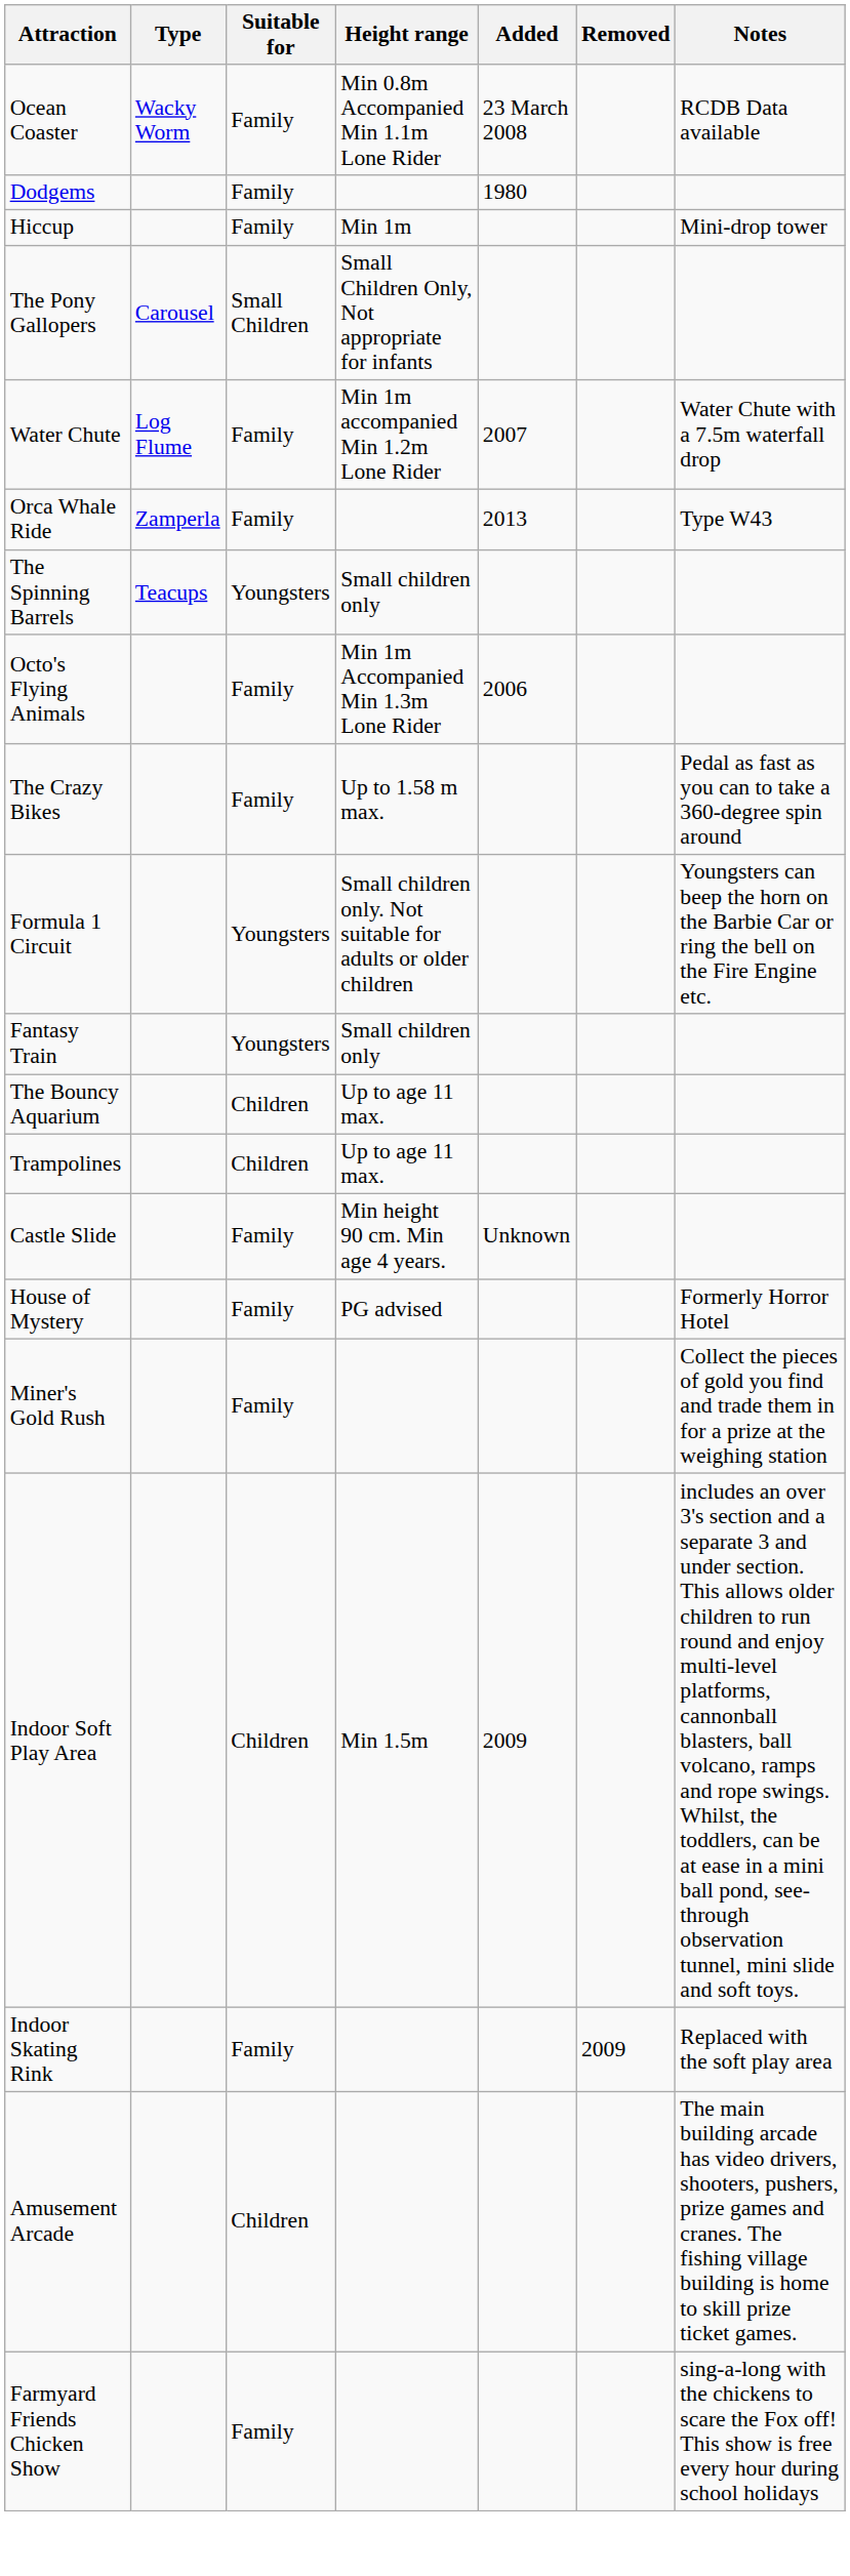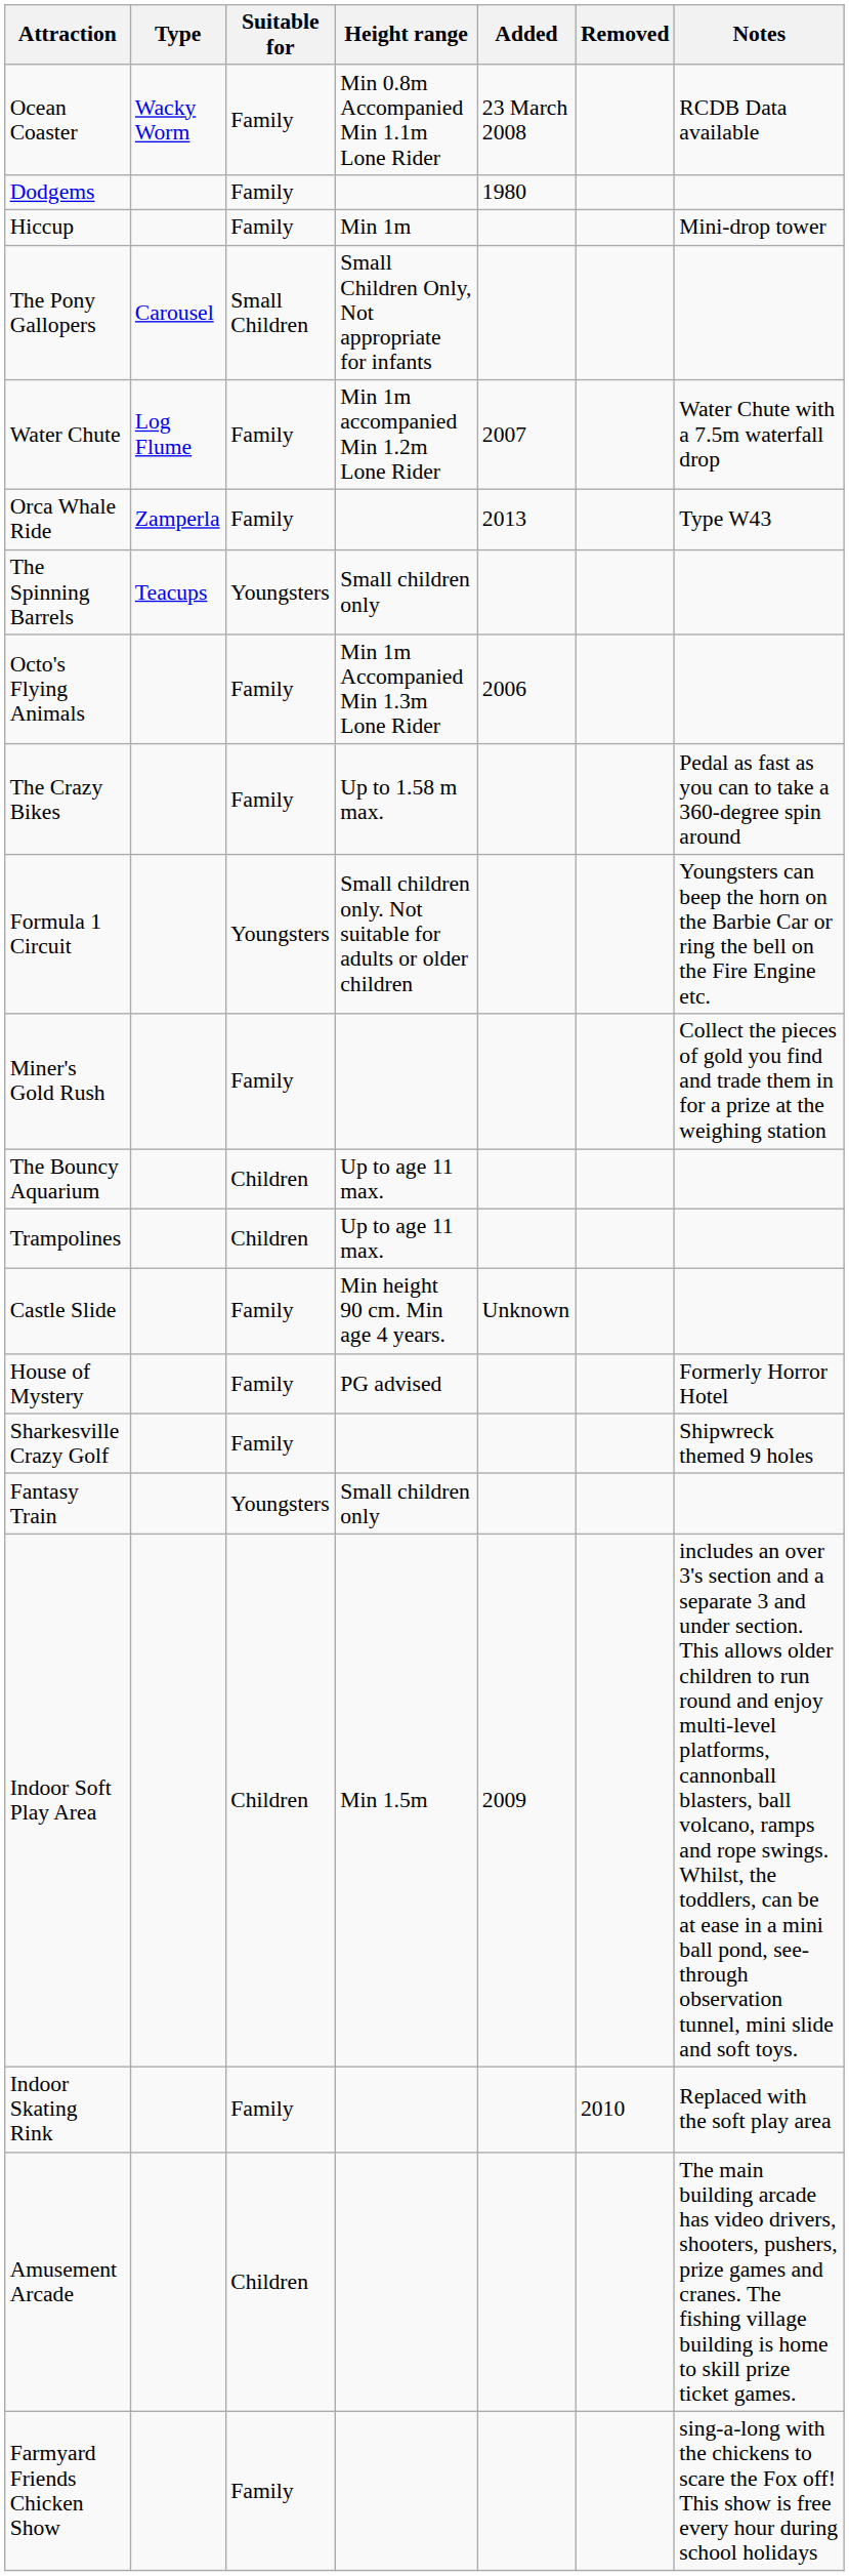 <table class="wikitable" border="1">
 <tr>
 <th>Attraction</th>
 <th>Type</th>
 <th>Suitable for</th>
 <th>Height range</th>
 <th>Added</th>
 <th>Removed</th>
 <th>Notes</th>
 </tr>
 <tr>
 <td>Ocean Coaster</td>
 <td><a href='#'>Wacky Worm</a></td>
 <td>Family</td>
 <td>Min 0.8m Accompanied Min 1.1m Lone Rider</td>
 <td>23 March 2008</td>
 <td></td>
 <td>RCDB Data available</td>
 </tr>
 <tr>
 <td><a href='#'>Dodgems</a></td>
 <td></td>
 <td>Family</td>
 <td></td>
 <td>1980</td>
 <td></td>
 <td></td>
 </tr>
 <tr>
 <td>Hiccup</td>
 <td></td>
 <td>Family</td>
 <td>Min 1m</td>
 <td></td>
 <td></td>
 <td>Mini-drop tower</td>
 </tr>
 <tr>
 <td>The Pony Gallopers</td>
 <td><a href='#'>Carousel</a></td>
 <td>Small Children</td>
 <td>Small Children Only, Not appropriate for infants</td>
 <td></td>
 <td></td>
 <td></td>
 </tr>
 <tr>
 <td>Water Chute</td>
 <td><a href='#'>Log Flume</a></td>
 <td>Family</td>
 <td>Min 1m accompanied Min 1.2m Lone Rider</td>
 <td>2007</td>
 <td></td>
 <td>Water Chute with a 7.5m waterfall drop</td>
 </tr>
 <tr>
 <td>Orca Whale Ride</td>
 <td><a href='#'>Zamperla</a></td>
 <td>Family</td>
 <td></td>
 <td>2013</td>
 <td></td>
 <td>Type W43</td>
 </tr>
 <tr>
 <td>The Spinning Barrels</td>
 <td><a href='#'>Teacups</a></td>
 <td>Youngsters</td>
 <td>Small children only</td>
 <td></td>
 <td></td>
 <td></td>
 </tr>
 <tr>
 <td>Octo's Flying Animals</td>
 <td></td>
 <td>Family</td>
 <td>Min 1m Accompanied Min 1.3m Lone Rider</td>
 <td>2006</td>
 <td></td>
 <td></td>
 </tr>
 <tr>
 <td>The Crazy Bikes</td>
 <td></td>
 <td>Family</td>
 <td>Up to 1.58 m max.</td>
 <td></td>
 <td></td>
 <td>Pedal as fast as you can to take a 360-degree spin around</td>
 </tr>
 <tr>
 <td>Formula 1 Circuit</td>
 <td></td>
 <td>Youngsters</td>
 <td>Small children only. Not suitable for adults or older children</td>
 <td></td>
 <td></td>
 <td>Youngsters can beep the horn on the Barbie Car or ring the bell on the Fire Engine etc.</td>
 </tr>
 <tr>
-<td>Fantasy Train</td>
+<td>Miner's Gold Rush</td>
 <td></td>
-<td>Youngsters</td>
-<td>Small children only</td>
+<td>Family</td>
 <td></td>
 <td></td>
 <td></td>
+<td>Collect the pieces of gold you find and trade them in for a prize at the weighing station</td>
 </tr>
 <tr>
 <td>The Bouncy Aquarium</td>
 <td></td>
 <td>Children</td>
 <td>Up to age 11 max.</td>
 <td></td>
 <td></td>
 <td></td>
 </tr>
 <tr>
 <td>Trampolines</td>
 <td></td>
 <td>Children</td>
 <td>Up to age 11 max.</td>
 <td></td>
 <td></td>
 <td></td>
 </tr>
 <tr>
 <td>Castle Slide</td>
 <td></td>
 <td>Family</td>
 <td>Min height 90 cm. Min age 4 years.</td>
 <td>Unknown</td>
 <td></td>
 <td></td>
 </tr>
 <tr>
 <td>House of Mystery</td>
 <td></td>
 <td>Family</td>
 <td>PG advised</td>
 <td></td>
 <td></td>
 <td>Formerly Horror Hotel</td>
 </tr>
 <tr>
-<td>Miner's Gold Rush</td>
+<td>Sharkesville Crazy Golf</td>
 <td></td>
 <td>Family</td>
 <td></td>
 <td></td>
 <td></td>
-<td>Collect the pieces of gold you find and trade them in for a prize at the weighing station</td>
+<td>Shipwreck themed 9 holes</td>
+</tr>
+<tr>
+<td>Fantasy Train</td>
+<td></td>
+<td>Youngsters</td>
+<td>Small children only</td>
+<td></td>
+<td></td>
+<td></td>
 </tr>
 <tr>
 <td>Indoor Soft Play Area</td>
 <td></td>
 <td>Children</td>
 <td>Min 1.5m</td>
 <td>2009</td>
 <td></td>
 <td>includes an over 3's section and a separate 3 and under section. This allows older children to run round and enjoy multi-level platforms, cannonball blasters, ball volcano, ramps and rope swings. Whilst, the toddlers, can be at ease in a mini ball pond, see-through observation tunnel, mini slide and soft toys.</td>
 </tr>
 <tr>
 <td>Indoor Skating Rink</td>
 <td></td>
 <td>Family</td>
 <td></td>
 <td></td>
-<td>2009</td>
+<td>2010</td>
 <td>Replaced with the soft play area</td>
 </tr>
 <tr>
 <td>Amusement Arcade</td>
 <td></td>
 <td>Children</td>
 <td></td>
 <td></td>
 <td></td>
 <td>The main building arcade has video drivers, shooters, pushers, prize games and cranes. The fishing village building is home to skill prize ticket games.</td>
 </tr>
 <tr>
 <td>Farmyard Friends Chicken Show</td>
 <td></td>
 <td>Family</td>
 <td></td>
 <td></td>
 <td></td>
 <td>sing-a-long with the chickens to scare the Fox off! This show is free every hour during school holidays</td>
 </tr>
 </table>
